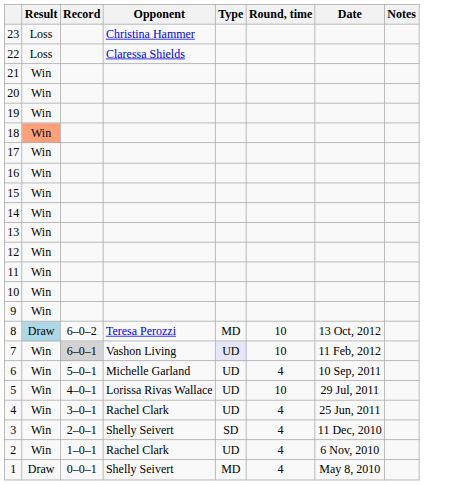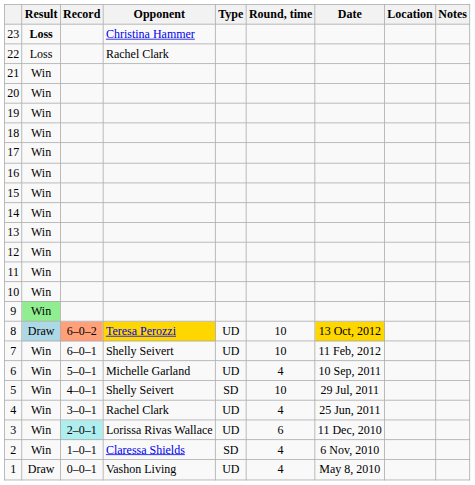 <table class="wikitable" style="text-align:center; font-size:95%">
 <tr>
 <th></th>
 <th>Result</th>
 <th>Record</th>
 <th>Opponent</th>
 <th>Type</th>
 <th>Round, time</th>
 <th>Date</th>
+<th>Location</th>
 <th>Notes</th>
 </tr>
 <tr>
 <td>23</td>
-<td>Loss</td>
+<td><strong>Loss</strong></td>
 <td></td>
 <td style="text-align:left;"><a href='#'>Christina Hammer</a></td>
 <td></td>
 <td></td>
 <td></td>
 <td style="text-align:left;"></td>
+<td style="text-align:left;"></td>
 </tr>
 <tr>
 <td>22</td>
 <td>Loss</td>
 <td></td>
-<td style="text-align:left;"><a href='#'>Claressa Shields</a></td>
+<td style="text-align:left;"> Rachel Clark</td>
 <td></td>
 <td></td>
 <td></td>
+<td style="text-align:left;"></td>
 <td style="text-align:left;"></td>
 </tr>
 <tr>
 <td>21</td>
 <td>Win</td>
 <td></td>
 <td style="text-align:left;"></td>
 <td></td>
 <td></td>
 <td></td>
 <td style="text-align:left;"></td>
+<td style="text-align:left;"></td>
 </tr>
 <tr>
 <td>20</td>
 <td>Win</td>
 <td></td>
 <td style="text-align:left;"></td>
 <td></td>
 <td></td>
 <td></td>
+<td style="text-align:left;"></td>
 <td style="text-align:left;"></td>
 </tr>
 <tr>
 <td>19</td>
 <td>Win</td>
 <td></td>
 <td style="text-align:left;"></td>
 <td></td>
 <td></td>
 <td></td>
 <td style="text-align:left;"></td>
+<td style="text-align:left;"></td>
 </tr>
 <tr>
 <td>18</td>
-<td style="background: lightsalmon;">Win</td>
+<td>Win</td>
 <td></td>
 <td style="text-align:left;"></td>
 <td></td>
 <td></td>
 <td></td>
+<td style="text-align:left;"></td>
 <td style="text-align:left;"></td>
 </tr>
 <tr>
 <td>17</td>
 <td>Win</td>
 <td></td>
 <td style="text-align:left;"></td>
 <td></td>
 <td></td>
 <td></td>
 <td style="text-align:left;"></td>
+<td style="text-align:left;"></td>
 </tr>
 <tr>
 <td>16</td>
 <td>Win</td>
 <td></td>
 <td style="text-align:left;"></td>
 <td></td>
 <td></td>
 <td></td>
+<td style="text-align:left;"></td>
 <td style="text-align:left;"></td>
 </tr>
 <tr>
 <td>15</td>
 <td>Win</td>
 <td></td>
 <td style="text-align:left;"></td>
 <td></td>
 <td></td>
 <td></td>
 <td style="text-align:left;"></td>
+<td style="text-align:left;"></td>
 </tr>
 <tr>
 <td>14</td>
 <td>Win</td>
 <td></td>
 <td style="text-align:left;"></td>
 <td></td>
 <td></td>
 <td></td>
+<td style="text-align:left;"></td>
 <td style="text-align:left;"></td>
 </tr>
 <tr>
 <td>13</td>
 <td>Win</td>
 <td></td>
 <td style="text-align:left;"></td>
 <td></td>
 <td></td>
 <td></td>
 <td style="text-align:left;"></td>
+<td style="text-align:left;"></td>
 </tr>
 <tr>
 <td>12</td>
 <td>Win</td>
 <td></td>
 <td style="text-align:left;"></td>
 <td></td>
 <td></td>
 <td></td>
+<td style="text-align:left;"></td>
 <td style="text-align:left;"></td>
 </tr>
 <tr>
 <td>11</td>
 <td>Win</td>
 <td></td>
 <td style="text-align:left;"></td>
 <td></td>
 <td></td>
 <td></td>
 <td style="text-align:left;"></td>
+<td style="text-align:left;"></td>
 </tr>
 <tr>
 <td>10</td>
 <td>Win</td>
 <td></td>
 <td style="text-align:left;"></td>
 <td></td>
 <td></td>
 <td></td>
 <td style="text-align:left;"></td>
+<td style="text-align:left;"></td>
 </tr>
 <tr>
 <td>9</td>
-<td>Win</td>
+<td style="background: lightgreen;">Win</td>
 <td></td>
 <td style="text-align:left;"></td>
 <td></td>
 <td></td>
 <td></td>
 <td style="text-align:left;"></td>
+<td style="text-align:left;"></td>
 </tr>
 <tr>
 <td>8</td>
 <td style="background: lightblue;">Draw</td>
-<td>6–0–2</td>
-<td style="text-align:left;"> <a href='#'>Teresa Perozzi</a></td>
-<td>MD</td>
+<td style="background: lightsalmon;">6–0–2</td>
+<td style="background: gold; text-align:left;"> <a href='#'>Teresa Perozzi</a></td>
+<td>UD</td>
 <td>10</td>
-<td>13 Oct, 2012</td>
+<td style="background: gold;">13 Oct, 2012</td>
+<td style="text-align:left;"> </td>
 <td align=left></td>
 </tr>
 <tr>
 <td>7</td>
 <td>Win</td>
-<td style="background: lightgrey;">6–0–1</td>
-<td style="text-align:left;"> Vashon Living</td>
-<td style="background: lavender;">UD</td>
+<td>6–0–1</td>
+<td style="text-align:left;"> Shelly Seivert</td>
+<td>UD</td>
 <td>10</td>
 <td>11 Feb, 2012</td>
+<td style="text-align:left;"> </td>
 <td align=left></td>
 </tr>
 <tr>
 <td>6</td>
 <td>Win</td>
 <td>5–0–1</td>
 <td style="text-align:left;"> Michelle Garland</td>
 <td>UD</td>
 <td>4</td>
 <td>10 Sep, 2011</td>
+<td style="text-align:left;"> </td>
 <td></td>
 </tr>
 <tr>
 <td>5</td>
 <td>Win</td>
 <td>4–0–1</td>
-<td style="text-align:left;"> Lorissa Rivas Wallace</td>
-<td>UD</td>
+<td style="text-align:left;"> Shelly Seivert</td>
+<td>SD</td>
 <td>10</td>
 <td>29 Jul, 2011</td>
+<td style="text-align:left;"> </td>
 <td align=left></td>
 </tr>
 <tr>
 <td>4</td>
 <td>Win</td>
 <td>3–0–1</td>
 <td style="text-align:left;"> Rachel Clark</td>
 <td>UD</td>
 <td>4</td>
 <td>25 Jun, 2011</td>
+<td style="text-align:left;"> </td>
 <td></td>
 </tr>
 <tr>
 <td>3</td>
 <td>Win</td>
-<td>2–0–1</td>
-<td style="text-align:left;"> Shelly Seivert</td>
-<td>SD</td>
-<td>4</td>
+<td style="background: paleturquoise;">2–0–1</td>
+<td style="text-align:left;"> Lorissa Rivas Wallace</td>
+<td>UD</td>
+<td>6</td>
 <td>11 Dec, 2010</td>
+<td style="text-align:left;"> </td>
 <td></td>
 </tr>
 <tr>
 <td>2</td>
 <td>Win</td>
 <td>1–0–1</td>
-<td style="text-align:left;"> Rachel Clark</td>
-<td>UD</td>
+<td style="text-align:left;"><a href='#'>Claressa Shields</a></td>
+<td>SD</td>
 <td>4</td>
 <td>6 Nov, 2010</td>
+<td style="text-align:left;"> </td>
 <td></td>
 </tr>
 <tr>
 <td>1</td>
 <td>Draw</td>
 <td>0–0–1</td>
-<td style="text-align:left;"> Shelly Seivert</td>
-<td>MD</td>
+<td style="text-align:left;"> Vashon Living</td>
+<td>UD</td>
 <td>4</td>
 <td>May 8, 2010</td>
+<td style="text-align:left;"> </td>
 <td></td>
 </tr>
 </table>
